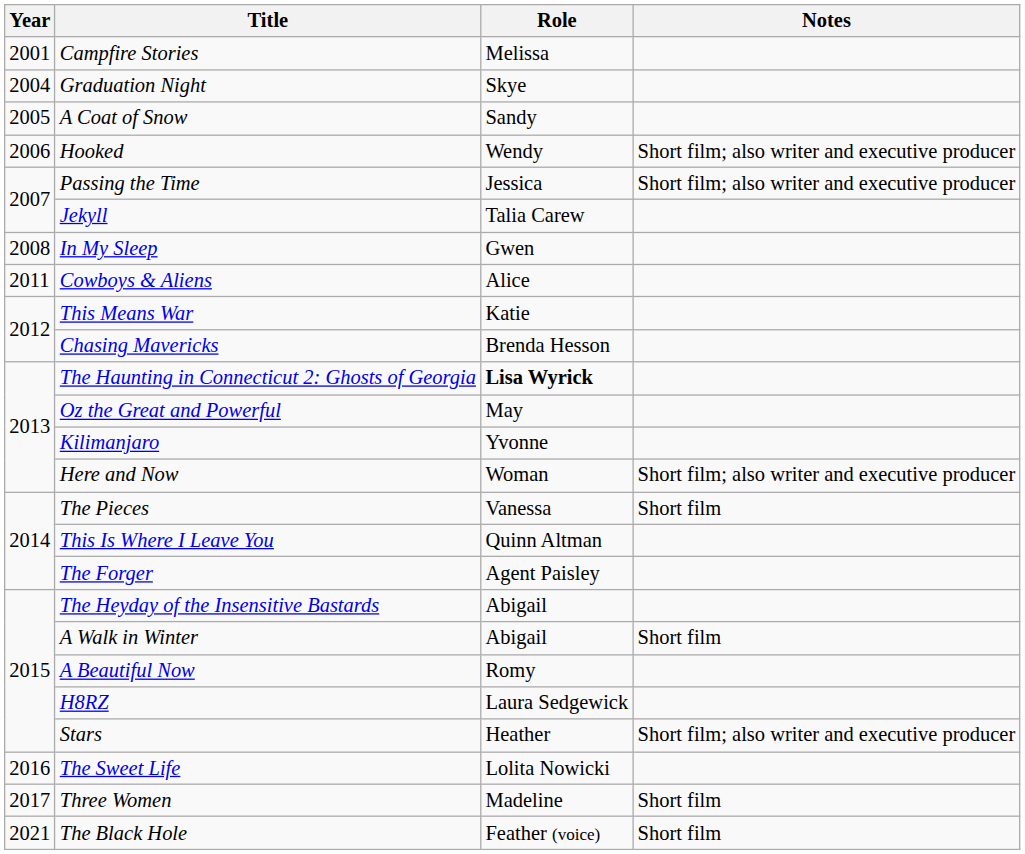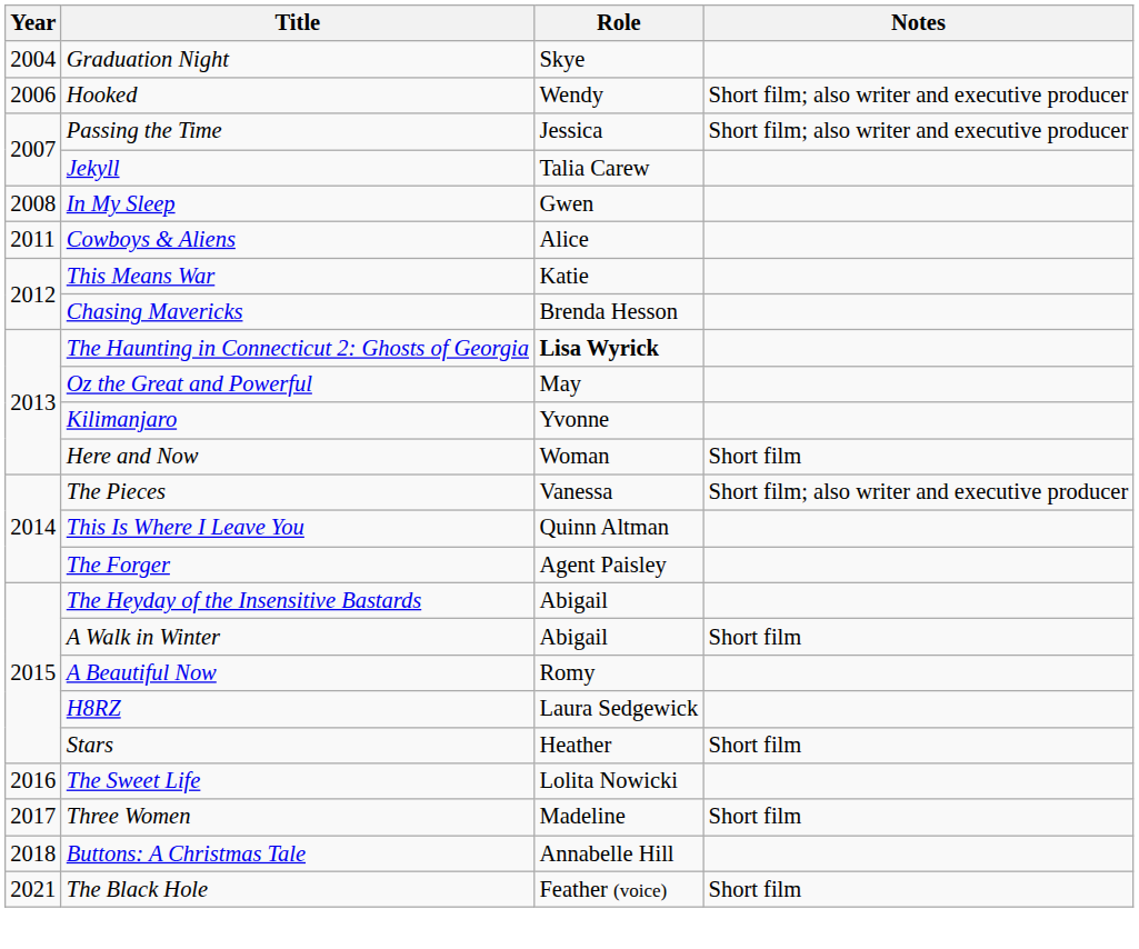 <table class="wikitable sortable">
 <tr>
 <th>Year</th>
 <th>Title</th>
 <th>Role</th>
 <th class="unsortable">Notes</th>
 </tr>
 <tr>
-<td>2001</td>
-<td><em>Campfire Stories</em></td>
-<td>Melissa</td>
-<td></td>
-</tr>
-<tr>
 <td>2004</td>
 <td><em>Graduation Night</em></td>
 <td>Skye</td>
-<td></td>
-</tr>
-<tr>
-<td>2005</td>
-<td><em>A Coat of Snow</em></td>
-<td>Sandy</td>
 <td></td>
 </tr>
 <tr>
 <td>2006</td>
 <td><em>Hooked</em></td>
 <td>Wendy</td>
 <td>Short film; also writer and executive producer</td>
 </tr>
 <tr>
 <td rowspan="2">2007</td>
 <td><em>Passing the Time</em></td>
 <td>Jessica</td>
 <td>Short film; also writer and executive producer</td>
 </tr>
 <tr>
 <td><em><a href='#'>Jekyll</a></em></td>
 <td>Talia Carew</td>
 <td></td>
 </tr>
 <tr>
 <td>2008</td>
 <td><em><a href='#'>In My Sleep</a></em></td>
 <td>Gwen</td>
 <td></td>
 </tr>
 <tr>
 <td>2011</td>
 <td><em><a href='#'>Cowboys & Aliens</a></em></td>
 <td>Alice</td>
 <td></td>
 </tr>
 <tr>
 <td rowspan="2">2012</td>
 <td><em><a href='#'>This Means War</a></em></td>
 <td>Katie</td>
 <td></td>
 </tr>
 <tr>
 <td><em><a href='#'>Chasing Mavericks</a></em></td>
 <td>Brenda Hesson</td>
 <td></td>
 </tr>
 <tr>
 <td rowspan="4">2013</td>
 <td><em><a href='#'>The Haunting in Connecticut 2: Ghosts of Georgia</a></em></td>
 <td><strong>Lisa Wyrick</strong></td>
 <td></td>
 </tr>
 <tr>
 <td><em><a href='#'>Oz the Great and Powerful</a></em></td>
 <td>May</td>
 <td></td>
 </tr>
 <tr>
 <td><em><a href='#'>Kilimanjaro</a></em></td>
 <td>Yvonne</td>
 <td></td>
 </tr>
 <tr>
 <td><em>Here and Now</em></td>
 <td>Woman</td>
-<td>Short film; also writer and executive producer</td>
+<td>Short film</td>
 </tr>
 <tr>
 <td rowspan="3">2014</td>
 <td><em>The Pieces</em></td>
 <td>Vanessa</td>
-<td>Short film</td>
+<td>Short film; also writer and executive producer</td>
 </tr>
 <tr>
 <td><em><a href='#'>This Is Where I Leave You</a></em></td>
 <td>Quinn Altman</td>
 <td></td>
 </tr>
 <tr>
 <td><em><a href='#'>The Forger</a></em></td>
 <td>Agent Paisley</td>
 <td></td>
 </tr>
 <tr>
 <td rowspan="5">2015</td>
 <td><em><a href='#'>The Heyday of the Insensitive Bastards</a></em></td>
 <td>Abigail</td>
 <td></td>
 </tr>
 <tr>
 <td><em>A Walk in Winter</em></td>
 <td>Abigail</td>
 <td>Short film</td>
 </tr>
 <tr>
 <td><em><a href='#'>A Beautiful Now</a></em></td>
 <td>Romy</td>
 <td></td>
 </tr>
 <tr>
 <td><em><a href='#'>H8RZ</a></em></td>
 <td>Laura Sedgewick</td>
 <td></td>
 </tr>
 <tr>
 <td><em>Stars</em></td>
 <td>Heather</td>
-<td>Short film; also writer and executive producer</td>
+<td>Short film</td>
 </tr>
 <tr>
 <td>2016</td>
 <td><em><a href='#'>The Sweet Life</a></em></td>
 <td>Lolita Nowicki</td>
 <td></td>
 </tr>
 <tr>
 <td>2017</td>
 <td><em>Three Women</em></td>
 <td>Madeline</td>
 <td>Short film</td>
 </tr>
 <tr>
+<td>2018</td>
+<td><em><a href='#'>Buttons: A Christmas Tale</a></em></td>
+<td>Annabelle Hill</td>
+<td></td>
+</tr>
+<tr>
 <td>2021</td>
 <td><em>The Black Hole</em></td>
 <td>Feather <small>(voice)</small></td>
 <td>Short film</td>
 </tr>
 </table>
